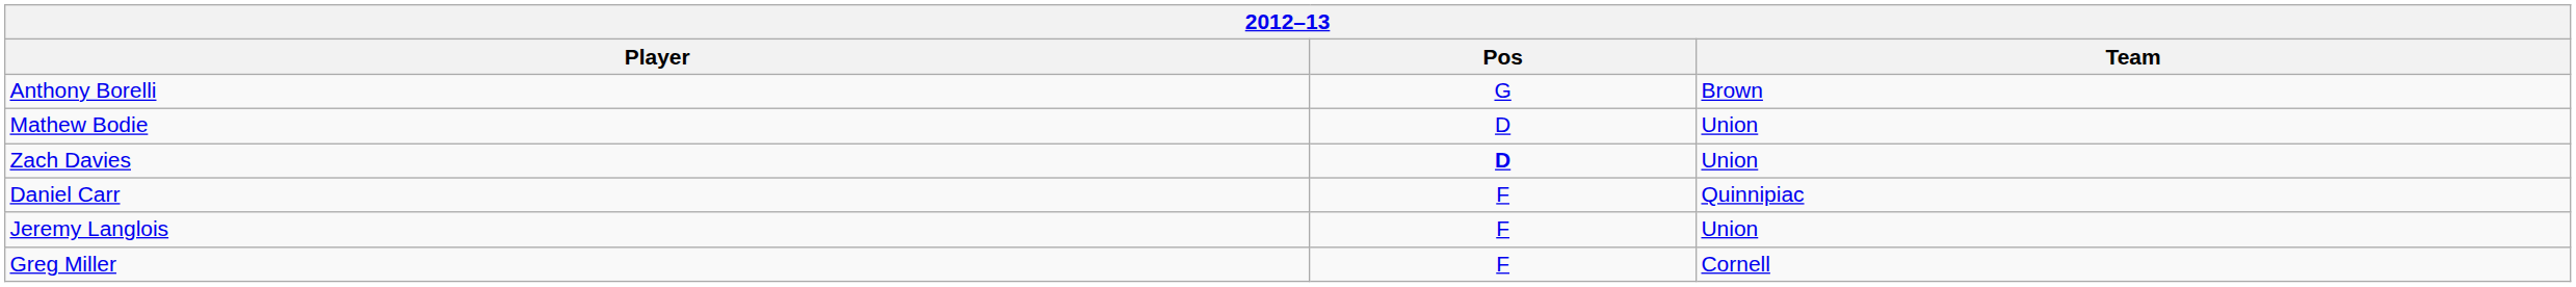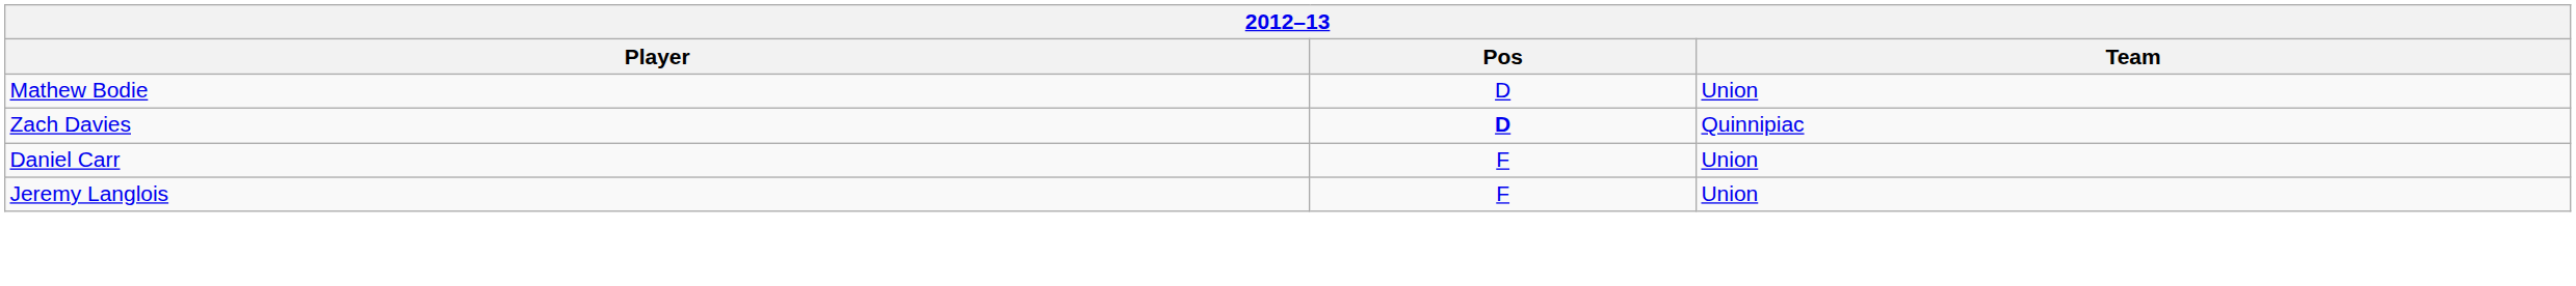 <table class="wikitable" width=95%>
 <tr>
 <th colspan=3><a href='#'>2012–13</a></th>
 </tr>
 <tr>
 <th>Player</th>
 <th>Pos</th>
 <th>Team</th>
 </tr>
 <tr>
-<td><a href='#'>Anthony Borelli</a></td>
-<td align=center><a href='#'>G</a></td>
-<td><a href='#'>Brown</a></td>
-</tr>
-<tr>
 <td><a href='#'>Mathew Bodie</a></td>
 <td align=center><a href='#'>D</a></td>
 <td><a href='#'>Union</a></td>
 </tr>
 <tr>
 <td><a href='#'>Zach Davies</a></td>
 <td align=center><strong><a href='#'>D</a></strong></td>
-<td><a href='#'>Union</a></td>
+<td><a href='#'>Quinnipiac</a></td>
 </tr>
 <tr>
 <td><a href='#'>Daniel Carr</a></td>
 <td align=center><a href='#'>F</a></td>
-<td><a href='#'>Quinnipiac</a></td>
+<td><a href='#'>Union</a></td>
 </tr>
 <tr>
 <td><a href='#'>Jeremy Langlois</a></td>
 <td align=center><a href='#'>F</a></td>
 <td><a href='#'>Union</a></td>
 </tr>
-<tr>
-<td><a href='#'>Greg Miller</a></td>
-<td align=center><a href='#'>F</a></td>
-<td><a href='#'>Cornell</a></td>
-</tr>
 </table>
